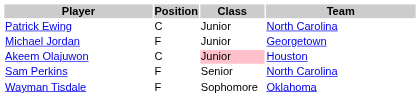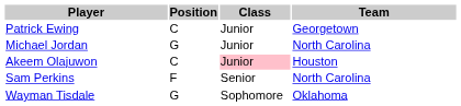 <table style="width:600px" "border:'1' 'solid' 'gray'">
 <tr>
 <th bgcolor="#CCCCCC" style="width:40%">Player</th>
 <th bgcolor="#CCCCCC" style="width:4%">Position</th>
 <th bgcolor="#CCCCCC" style="width:16%">Class</th>
 <th bgcolor="#CCCCCC" style="width:40%">Team</th>
 </tr>
 <tr>
 <td><a href='#'>Patrick Ewing</a></td>
 <td>C</td>
 <td>Junior</td>
-<td><a href='#'>North Carolina</a></td>
+<td><a href='#'>Georgetown</a></td>
 </tr>
 <tr>
 <td><a href='#'>Michael Jordan</a></td>
-<td>F</td>
+<td>G</td>
 <td>Junior</td>
-<td><a href='#'>Georgetown</a></td>
+<td><a href='#'>North Carolina</a></td>
 </tr>
 <tr>
 <td><a href='#'>Akeem Olajuwon</a></td>
 <td>C</td>
 <td style="background: pink;">Junior</td>
 <td><a href='#'>Houston</a></td>
 </tr>
 <tr>
 <td><a href='#'>Sam Perkins</a></td>
 <td>F</td>
 <td>Senior</td>
 <td><a href='#'>North Carolina</a></td>
 </tr>
 <tr>
 <td><a href='#'>Wayman Tisdale</a></td>
-<td>F</td>
+<td>G</td>
 <td>Sophomore</td>
 <td><a href='#'>Oklahoma</a></td>
 </tr>
 </table>
